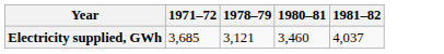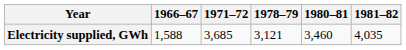 <table class="wikitable">
 <tr>
 <th>Year</th>
+<th>1966–67</th>
 <th>1971–72</th>
 <th>1978–79</th>
 <th>1980–81</th>
 <th>1981–82</th>
 </tr>
 <tr>
 <th>Electricity supplied, GWh</th>
+<td>1,588</td>
 <td>3,685</td>
 <td>3,121</td>
 <td>3,460</td>
-<td>4,037</td>
+<td>4,035</td>
 </tr>
 </table>
